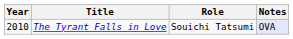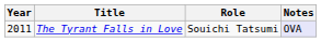 <table class="wikitable">
 <tr>
 <th>Year</th>
 <th>Title</th>
 <th>Role</th>
 <th>Notes</th>
 </tr>
 <tr>
-<td>2010</td>
+<td>2011</td>
 <td><em><a href='#'>The Tyrant Falls in Love</a></em></td>
 <td>Souichi Tatsumi</td>
 <td style="background: lavender;">OVA</td>
 </tr>
 </table>
